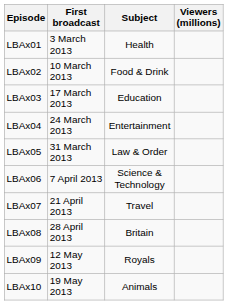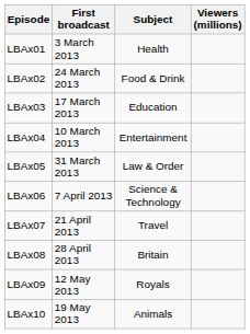 <table class="wikitable" style="width:40%;">
 <tr>
 <th style="width:20%;">Episode</th>
 <th style="width:40%;">First broadcast</th>
 <th style="width:40%;">Subject</th>
 <th style="width:40%;">Viewers<br>(millions)</th>
 </tr>
 <tr>
 <td>LBAx01</td>
 <td>3 March 2013</td>
 <td style="text-align:center;">Health</td>
 <td></td>
 </tr>
 <tr>
 <td>LBAx02</td>
-<td>10 March 2013</td>
+<td>24 March 2013</td>
 <td style="text-align:center;">Food & Drink</td>
 <td></td>
 </tr>
 <tr>
 <td>LBAx03</td>
 <td>17 March 2013</td>
 <td style="text-align:center;">Education</td>
 <td></td>
 </tr>
 <tr>
 <td>LBAx04</td>
-<td>24 March 2013</td>
+<td>10 March 2013</td>
 <td style="text-align:center;">Entertainment</td>
 <td></td>
 </tr>
 <tr>
 <td>LBAx05</td>
 <td>31 March 2013</td>
 <td style="text-align:center;">Law & Order</td>
 <td></td>
 </tr>
 <tr>
 <td>LBAx06</td>
 <td>7 April 2013</td>
 <td style="text-align:center;">Science & Technology</td>
 <td></td>
 </tr>
 <tr>
 <td>LBAx07</td>
 <td>21 April 2013</td>
 <td style="text-align:center;">Travel</td>
 <td></td>
 </tr>
 <tr>
 <td>LBAx08</td>
 <td>28 April 2013</td>
 <td style="text-align:center;">Britain</td>
 <td></td>
 </tr>
 <tr>
 <td>LBAx09</td>
 <td>12 May 2013</td>
 <td style="text-align:center;">Royals</td>
 <td></td>
 </tr>
 <tr>
 <td>LBAx10</td>
 <td>19 May 2013</td>
 <td style="text-align:center;">Animals</td>
 <td></td>
 </tr>
 </table>
